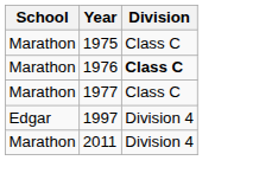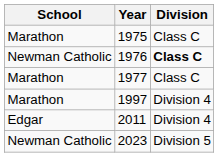 <table class="wikitable">
 <tr>
 <th>School</th>
 <th>Year</th>
 <th>Division</th>
 </tr>
 <tr>
 <td>Marathon</td>
 <td>1975</td>
 <td>Class C</td>
 </tr>
 <tr>
-<td>Marathon</td>
+<td>Newman Catholic</td>
 <td>1976</td>
 <td><strong>Class C</strong></td>
 </tr>
 <tr>
 <td>Marathon</td>
 <td>1977</td>
 <td>Class C</td>
 </tr>
 <tr>
-<td>Edgar</td>
+<td>Marathon</td>
 <td>1997</td>
 <td>Division 4</td>
 </tr>
 <tr>
-<td>Marathon</td>
+<td>Edgar</td>
 <td>2011</td>
 <td>Division 4</td>
 </tr>
+<tr>
+<td>Newman Catholic</td>
+<td>2023</td>
+<td>Division 5</td>
+</tr>
 </table>
